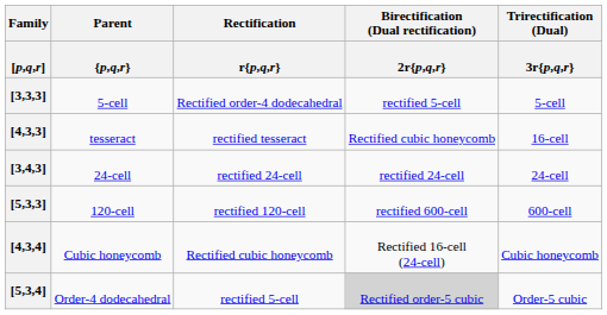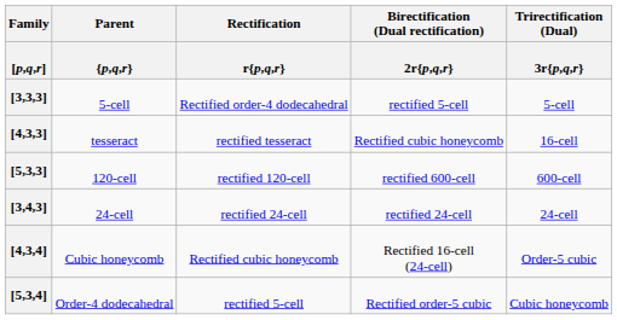 <table class="wikitable">
 <tr>
 <th>Family</th>
 <th>Parent</th>
 <th>Rectification</th>
 <th>Birectification<br>(Dual rectification)</th>
 <th>Trirectification<br>(Dual)</th>
 </tr>
 <tr>
 <th><br>[<em>p</em>,<em>q</em>,<em>r</em>]</th>
 <th><br>{<em>p</em>,<em>q</em>,<em>r</em>}</th>
 <th><br>r{<em>p</em>,<em>q</em>,<em>r</em>}</th>
 <th><br>2r{<em>p</em>,<em>q</em>,<em>r</em>}</th>
 <th><br>3r{<em>p</em>,<em>q</em>,<em>r</em>}</th>
 </tr>
 <tr align=center>
 <th>[3,3,3]</th>
 <td><br><a href='#'>5-cell</a></td>
 <td><br><a href='#'>Rectified order-4 dodecahedral</a></td>
 <td><br><a href='#'>rectified 5-cell</a></td>
 <td><br><a href='#'>5-cell</a></td>
 </tr>
 <tr align=center>
 <th>[4,3,3]</th>
 <td><br><a href='#'>tesseract</a></td>
 <td><br><a href='#'>rectified tesseract</a></td>
 <td><br><a href='#'>Rectified cubic honeycomb</a></td>
 <td><br><a href='#'>16-cell</a></td>
 </tr>
 <tr align=center>
+<th>[5,3,3]</th>
+<td><br><a href='#'>120-cell</a></td>
+<td><br><a href='#'>rectified 120-cell</a></td>
+<td><br><a href='#'>rectified 600-cell</a></td>
+<td><br><a href='#'>600-cell</a></td>
+</tr>
+<tr align=center>
 <th>[3,4,3]</th>
 <td><br><a href='#'>24-cell</a></td>
 <td><br><a href='#'>rectified 24-cell</a></td>
 <td><br><a href='#'>rectified 24-cell</a></td>
 <td><br><a href='#'>24-cell</a></td>
 </tr>
 <tr align=center>
-<th>[5,3,3]</th>
-<td><br><a href='#'>120-cell</a></td>
-<td><br><a href='#'>rectified 120-cell</a></td>
-<td><br><a href='#'>rectified 600-cell</a></td>
-<td><br><a href='#'>600-cell</a></td>
-</tr>
-<tr align=center>
 <th>[4,3,4]</th>
 <td><br><a href='#'>Cubic honeycomb</a></td>
 <td><br><a href='#'>Rectified cubic honeycomb</a></td>
 <td><br>Rectified 16-cell<br>(<a href='#'>24-cell</a>)</td>
-<td><br><a href='#'>Cubic honeycomb</a></td>
+<td><br><a href='#'>Order-5 cubic</a></td>
 </tr>
 <tr align=center>
 <th>[5,3,4]</th>
 <td><br><a href='#'>Order-4 dodecahedral</a></td>
 <td><br><a href='#'>rectified 5-cell</a></td>
-<td style="background: lightgrey;"><br><a href='#'>Rectified order-5 cubic</a></td>
-<td><br><a href='#'>Order-5 cubic</a></td>
+<td><br><a href='#'>Rectified order-5 cubic</a></td>
+<td><br><a href='#'>Cubic honeycomb</a></td>
 </tr>
 </table>
